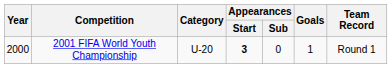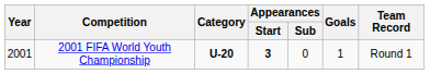 <table class="wikitable" style="text-align: center;">
 <tr>
 <th rowspan="2">Year</th>
 <th rowspan="2">Competition</th>
 <th rowspan="2">Category</th>
 <th colspan="2">Appearances</th>
 <th rowspan="2">Goals</th>
 <th rowspan="2">Team Record</th>
 </tr>
 <tr>
 <th>Start</th>
 <th>Sub</th>
 </tr>
 <tr>
-<td>2000</td>
+<td>2001</td>
 <td><a href='#'>2001 FIFA World Youth Championship</a></td>
-<td>U-20</td>
+<td><strong>U-20</strong></td>
 <td><strong>3</strong></td>
 <td>0</td>
 <td>1</td>
 <td>Round 1</td>
 </tr>
 </table>
